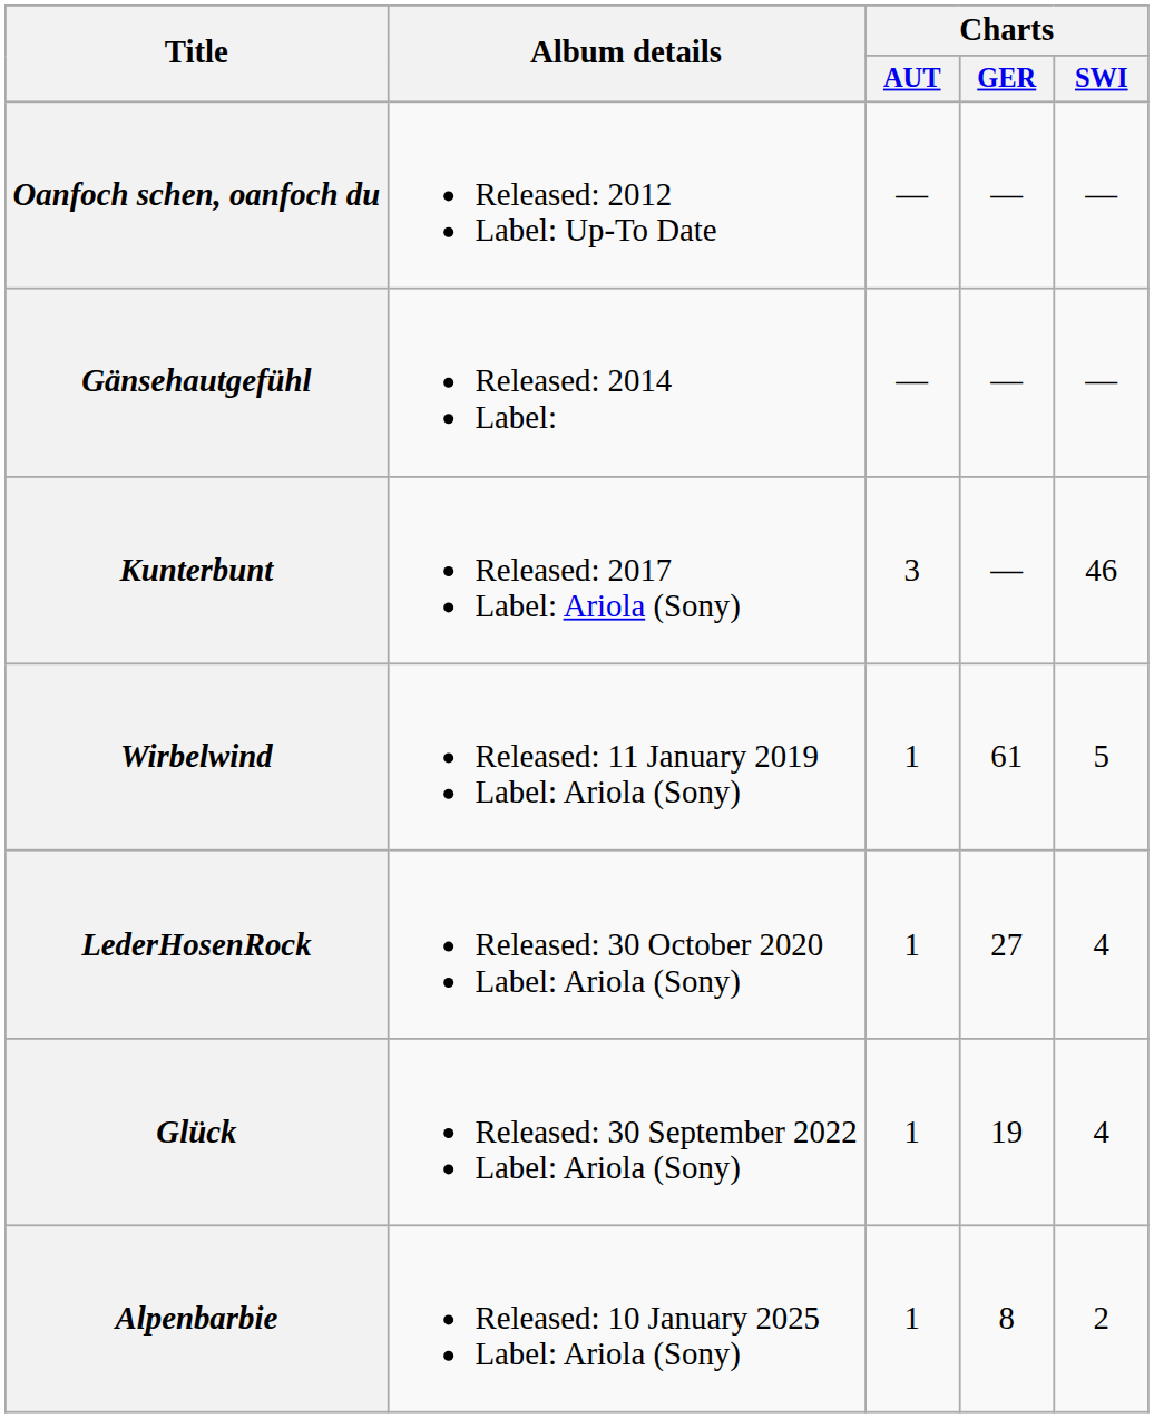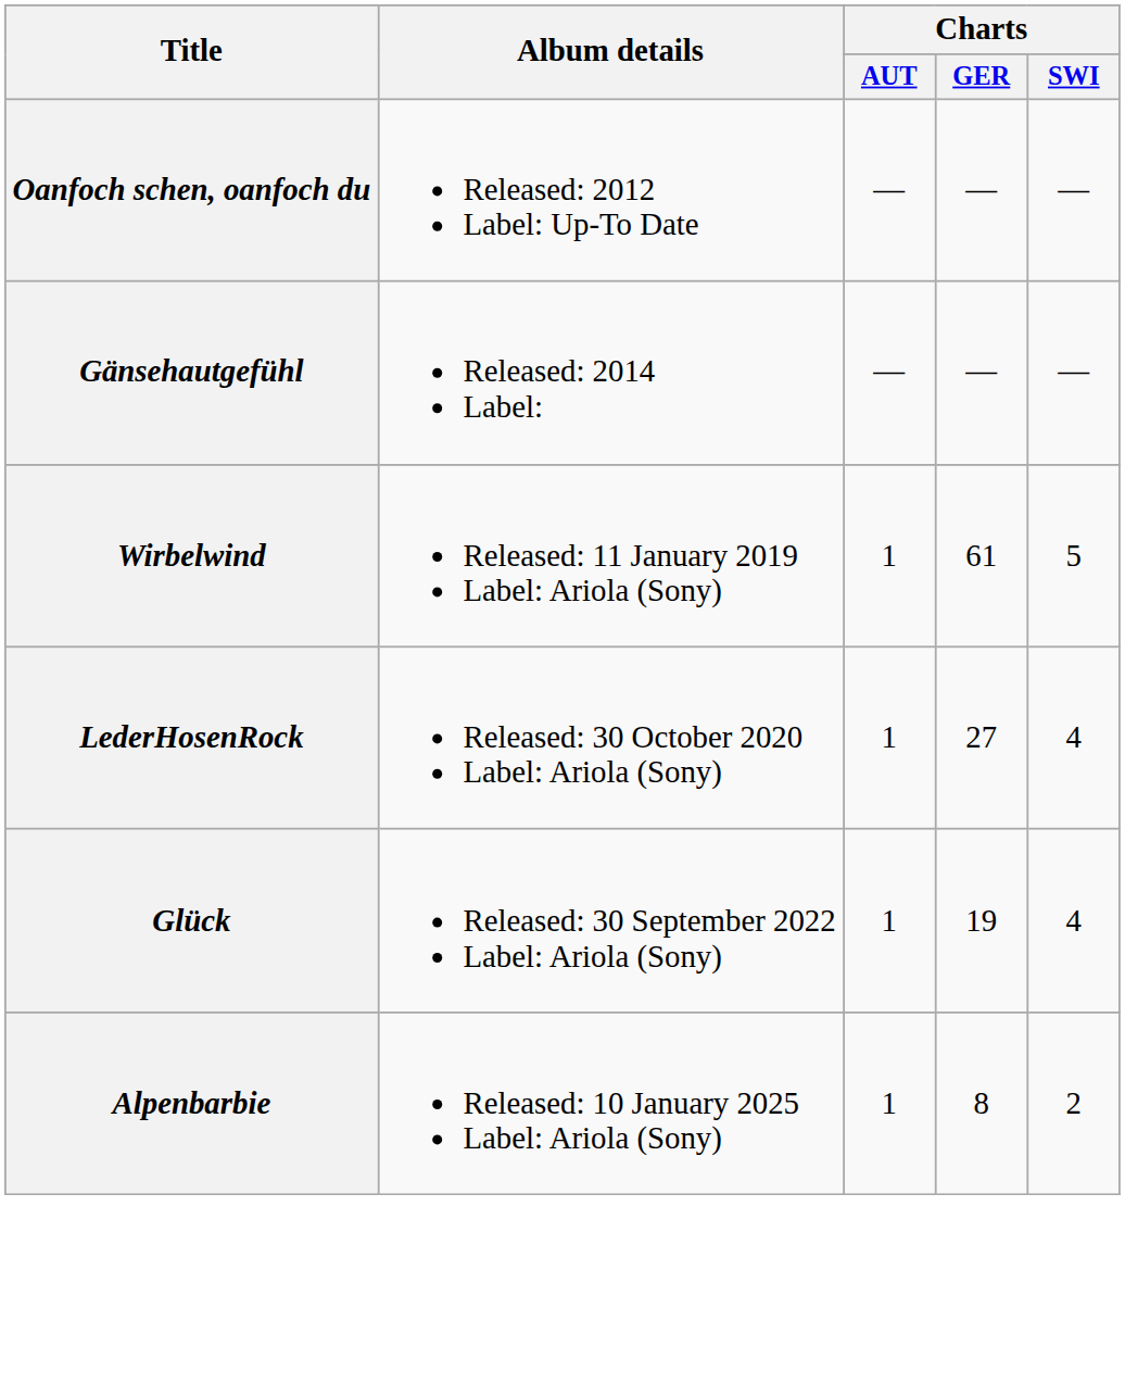 <table class="wikitable plainrowheaders">
 <tr>
 <th scope="col" rowspan="2">Title</th>
 <th scope="col" rowspan="2">Album details</th>
 <th scope="col" colspan="3">Charts</th>
 </tr>
 <tr>
 <th scope="col" style="width:3em;font-size:85%;"><a href='#'>AUT</a><br></th>
 <th scope="col" style="width:3em;font-size:85%;"><a href='#'>GER</a><br></th>
 <th scope="col" style="width:3em;font-size:85%;"><a href='#'>SWI</a><br></th>
 </tr>
 <tr>
 <th scope="row"><em>Oanfoch schen, oanfoch du</em></th>
 <td><br><ul><li>Released: 2012</li><li>Label: Up-To Date</li></ul></td>
 <td align="center">—</td>
 <td align="center">—</td>
 <td align="center">—</td>
 </tr>
 <tr>
 <th scope="row"><em>Gänsehautgefühl</em></th>
 <td><br><ul><li>Released: 2014</li><li>Label: </li></ul></td>
 <td align="center">—</td>
 <td align="center">—</td>
 <td align="center">—</td>
-</tr>
-<tr>
-<th scope="row"><em>Kunterbunt</em></th>
-<td><br><ul><li>Released: 2017</li><li>Label: <a href='#'>Ariola</a> (Sony)</li></ul></td>
-<td align="center">3</td>
-<td align="center">—</td>
-<td align="center">46</td>
 </tr>
 <tr>
 <th scope="row"><em>Wirbelwind</em></th>
 <td><br><ul><li>Released: 11 January 2019</li><li>Label: Ariola (Sony)</li></ul></td>
 <td align="center">1</td>
 <td align="center">61</td>
 <td align="center">5</td>
 </tr>
 <tr>
 <th scope="row"><em>LederHosenRock</em></th>
 <td><br><ul><li>Released: 30 October 2020</li><li>Label: Ariola (Sony)</li></ul></td>
 <td align="center">1</td>
 <td align="center">27</td>
 <td align="center">4</td>
 </tr>
 <tr>
 <th scope="row"><em>Glück</em></th>
 <td><br><ul><li>Released: 30 September 2022</li><li>Label: Ariola (Sony)</li></ul></td>
 <td align="center">1</td>
 <td align="center">19</td>
 <td align="center">4</td>
 </tr>
 <tr>
 <th scope="row"><em>Alpenbarbie</em></th>
 <td><br><ul><li>Released: 10 January 2025</li><li>Label: Ariola (Sony)</li></ul></td>
 <td align="center">1</td>
 <td align="center">8</td>
 <td align="center">2</td>
 </tr>
 </table>
